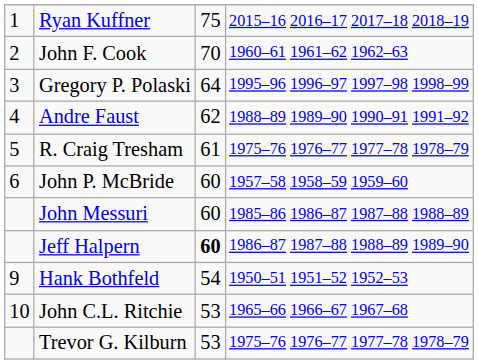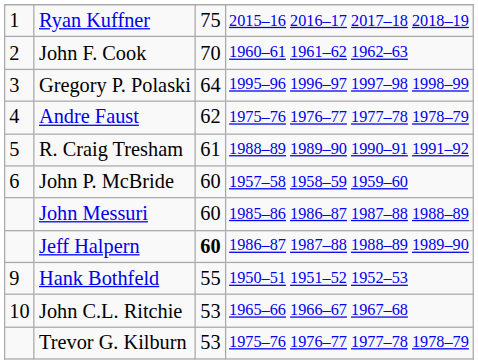 <table class="wikitable">
 <tr>
 </tr>
 <tr>
 <td>1</td>
 <td><a href='#'>Ryan Kuffner</a></td>
 <td>75</td>
 <td style="font-size:80%;"><a href='#'>2015–16</a> <a href='#'>2016–17</a> <a href='#'>2017–18</a> <a href='#'>2018–19</a></td>
 </tr>
 <tr>
 <td>2</td>
 <td>John F. Cook</td>
 <td>70</td>
 <td style="font-size:80%;"><a href='#'>1960–61</a> <a href='#'>1961–62</a> <a href='#'>1962–63</a></td>
 </tr>
 <tr>
 <td>3</td>
 <td>Gregory P. Polaski</td>
 <td>64</td>
 <td style="font-size:80%;"><a href='#'>1995–96</a> <a href='#'>1996–97</a> <a href='#'>1997–98</a> <a href='#'>1998–99</a></td>
 </tr>
 <tr>
 <td>4</td>
 <td><a href='#'>Andre Faust</a></td>
 <td>62</td>
-<td style="font-size:80%;"><a href='#'>1988–89</a> <a href='#'>1989–90</a> <a href='#'>1990–91</a> <a href='#'>1991–92</a></td>
+<td style="font-size:80%;"><a href='#'>1975–76</a> <a href='#'>1976–77</a> <a href='#'>1977–78</a> <a href='#'>1978–79</a></td>
 </tr>
 <tr>
 <td>5</td>
 <td>R. Craig Tresham</td>
 <td>61</td>
-<td style="font-size:80%;"><a href='#'>1975–76</a> <a href='#'>1976–77</a> <a href='#'>1977–78</a> <a href='#'>1978–79</a></td>
+<td style="font-size:80%;"><a href='#'>1988–89</a> <a href='#'>1989–90</a> <a href='#'>1990–91</a> <a href='#'>1991–92</a></td>
 </tr>
 <tr>
 <td>6</td>
 <td>John P. McBride</td>
 <td>60</td>
 <td style="font-size:80%;"><a href='#'>1957–58</a> <a href='#'>1958–59</a> <a href='#'>1959–60</a></td>
 </tr>
 <tr>
 <td></td>
 <td><a href='#'>John Messuri</a></td>
 <td>60</td>
 <td style="font-size:80%;"><a href='#'>1985–86</a> <a href='#'>1986–87</a> <a href='#'>1987–88</a> <a href='#'>1988–89</a></td>
 </tr>
 <tr>
 <td></td>
 <td><a href='#'>Jeff Halpern</a></td>
 <td><strong>60</strong></td>
 <td style="font-size:80%;"><a href='#'>1986–87</a> <a href='#'>1987–88</a> <a href='#'>1988–89</a> <a href='#'>1989–90</a></td>
 </tr>
 <tr>
 <td>9</td>
 <td><a href='#'>Hank Bothfeld</a></td>
-<td>54</td>
+<td>55</td>
 <td style="font-size:80%;"><a href='#'>1950–51</a> <a href='#'>1951–52</a> <a href='#'>1952–53</a></td>
 </tr>
 <tr>
 <td>10</td>
 <td>John C.L. Ritchie</td>
 <td>53</td>
 <td style="font-size:80%;"><a href='#'>1965–66</a> <a href='#'>1966–67</a> <a href='#'>1967–68</a></td>
 </tr>
 <tr>
 <td></td>
 <td>Trevor G. Kilburn</td>
 <td>53</td>
 <td style="font-size:80%;"><a href='#'>1975–76</a> <a href='#'>1976–77</a> <a href='#'>1977–78</a> <a href='#'>1978–79</a></td>
 </tr>
 </table>
